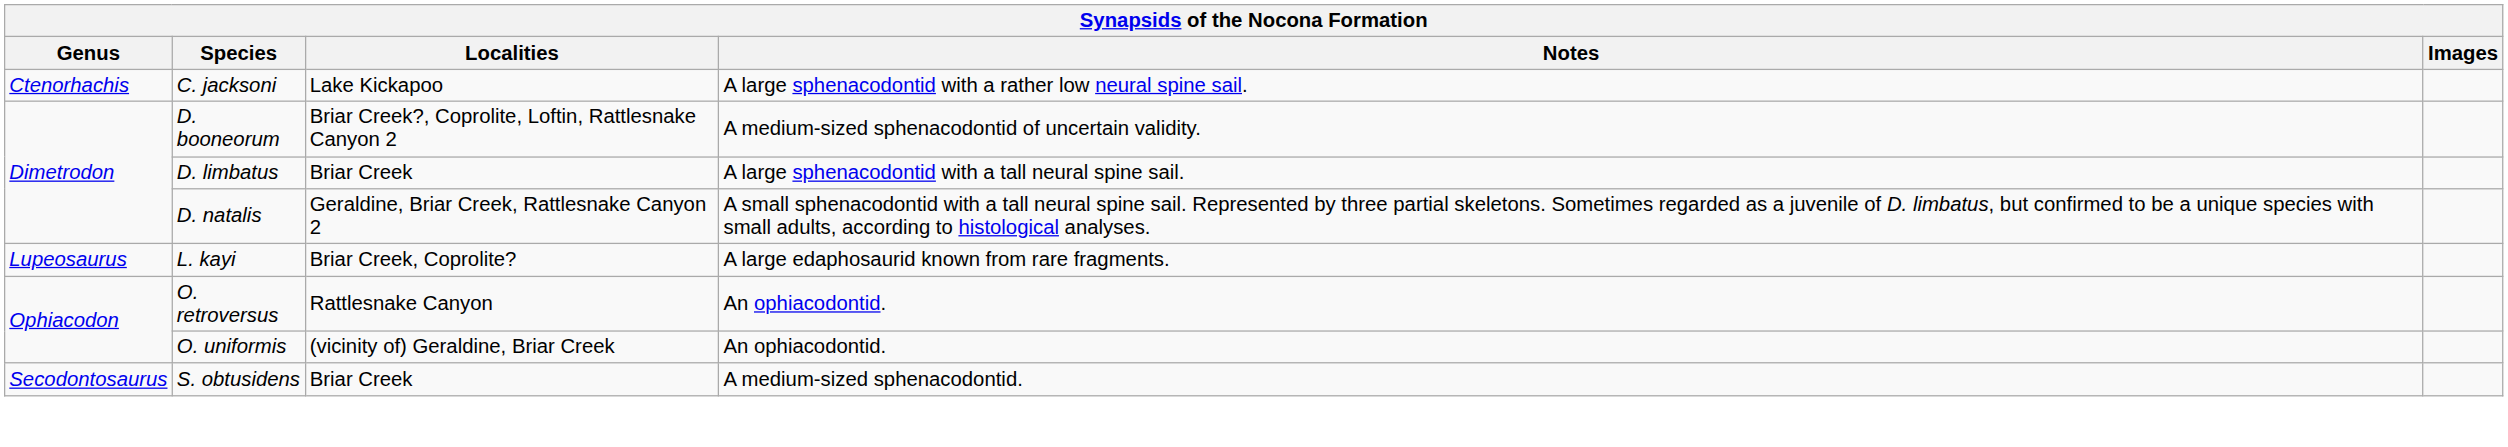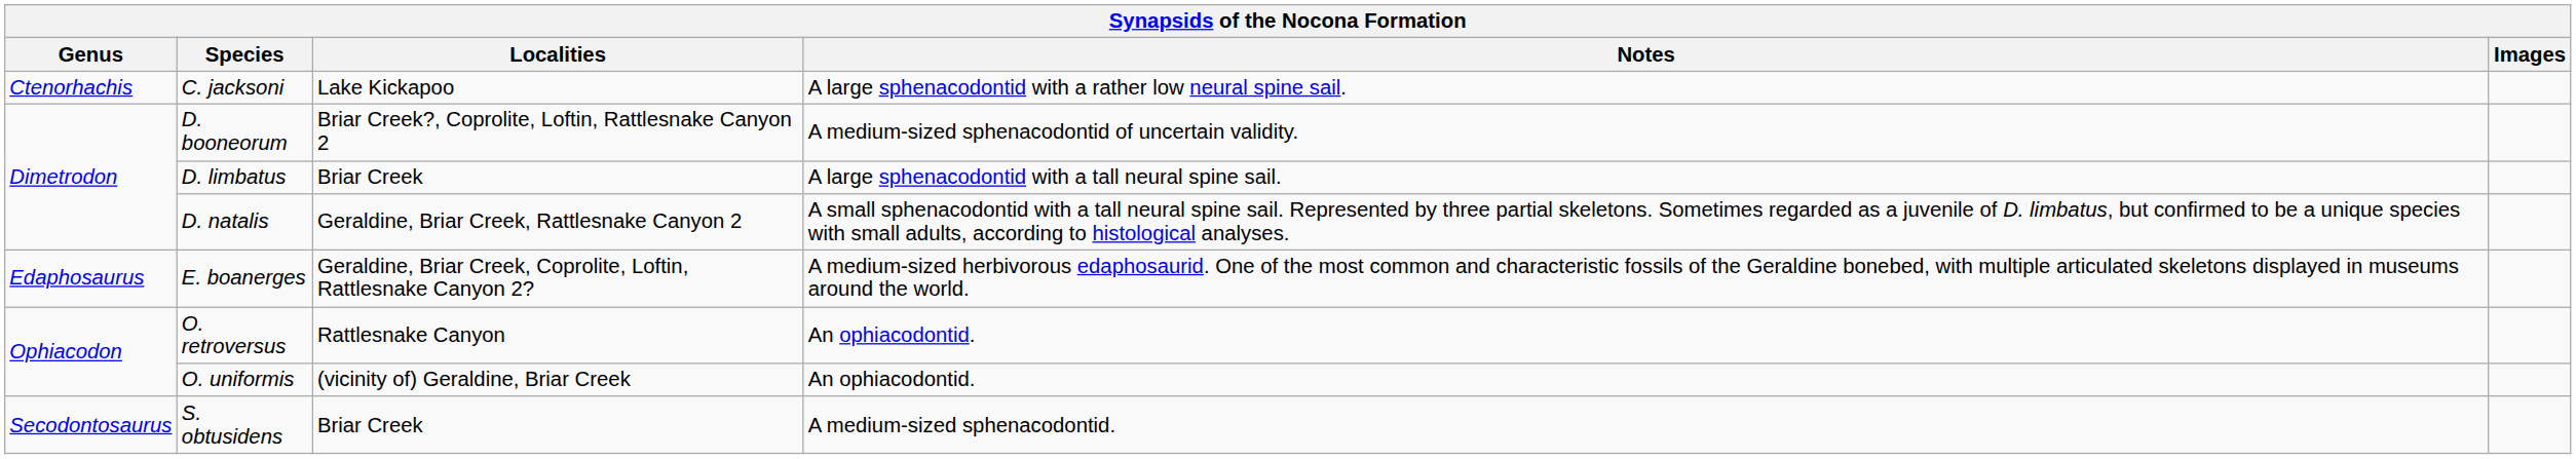 <table class="wikitable" align="center">
 <tr>
 <th colspan="5" align="center"><strong><a href='#'>Synapsids</a> of the Nocona Formation</strong></th>
 </tr>
 <tr>
 <th>Genus</th>
 <th>Species</th>
 <th>Localities</th>
 <th>Notes</th>
 <th>Images</th>
 </tr>
 <tr>
 <td><em><a href='#'>Ctenorhachis</a></em></td>
 <td><em>C. jacksoni</em></td>
 <td>Lake Kickapoo</td>
 <td>A large <a href='#'>sphenacodontid</a> with a rather low <a href='#'>neural spine sail</a>.</td>
 <td></td>
 </tr>
 <tr>
 <td rowspan="3"><em><a href='#'>Dimetrodon</a></em></td>
 <td><em>D. booneorum</em></td>
 <td>Briar Creek?,<em></em> Coprolite, Loftin, Rattlesnake Canyon 2</td>
 <td>A medium-sized sphenacodontid of uncertain validity.</td>
 <td></td>
 </tr>
 <tr>
 <td><em>D. limbatus</em></td>
 <td>Briar Creek<em></em></td>
 <td>A large <a href='#'>sphenacodontid</a> with a tall neural spine sail.</td>
 <td></td>
 </tr>
 <tr>
 <td><em>D. natalis</em></td>
 <td>Geraldine, Briar Creek,<em></em> Rattlesnake Canyon 2</td>
 <td>A small sphenacodontid with a tall neural spine sail. Represented by three partial skeletons. Sometimes regarded as a juvenile of <em>D. limbatus</em>, but confirmed to be a unique species with small adults, according to <a href='#'>histological</a> analyses.</td>
 <td></td>
 </tr>
 <tr>
-<td><em><a href='#'>Lupeosaurus</a></em></td>
-<td><em>L. kayi</em></td>
-<td>Briar Creek,<em></em> Coprolite?</td>
-<td>A large edaphosaurid known from rare fragments.</td>
+<td><em><a href='#'>Edaphosaurus</a></em></td>
+<td><em>E. boanerges</em></td>
+<td>Geraldine,<em></em> Briar Creek,<em></em> Coprolite, Loftin, Rattlesnake Canyon 2?</td>
+<td>A medium-sized herbivorous <a href='#'>edaphosaurid</a>.<em></em> One of the most common and characteristic fossils of the Geraldine bonebed, with multiple articulated skeletons displayed in museums around the world.</td>
 <td></td>
 </tr>
 <tr>
 <td rowspan="2"><em><a href='#'>Ophiacodon</a></em></td>
 <td><em>O. retroversus</em></td>
 <td>Rattlesnake Canyon</td>
 <td>An <a href='#'>ophiacodontid</a>.</td>
 <td></td>
 </tr>
 <tr>
 <td><em>O. uniformis</em></td>
 <td>(vicinity of) Geraldine, Briar Creek<em></em></td>
 <td>An ophiacodontid.</td>
 <td></td>
 </tr>
 <tr>
 <td><em><a href='#'>Secodontosaurus</a></em></td>
 <td><em>S. obtusidens</em></td>
 <td>Briar Creek<em></em></td>
 <td>A medium-sized sphenacodontid.</td>
 <td></td>
 </tr>
 </table>
